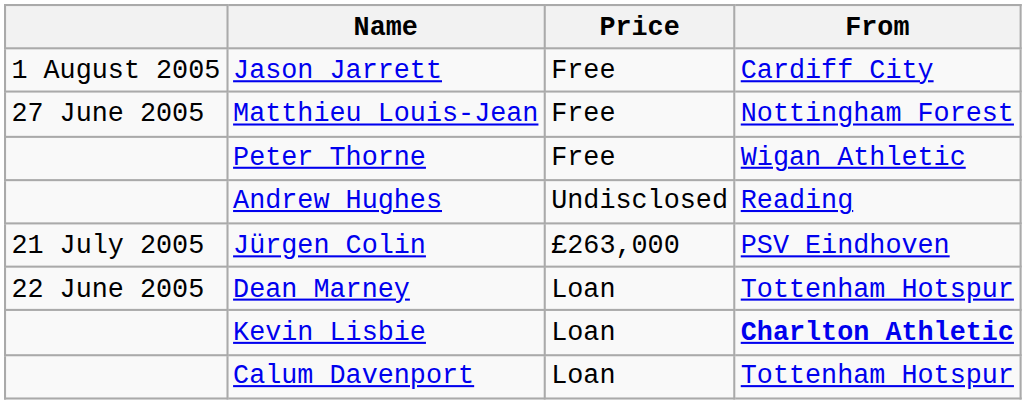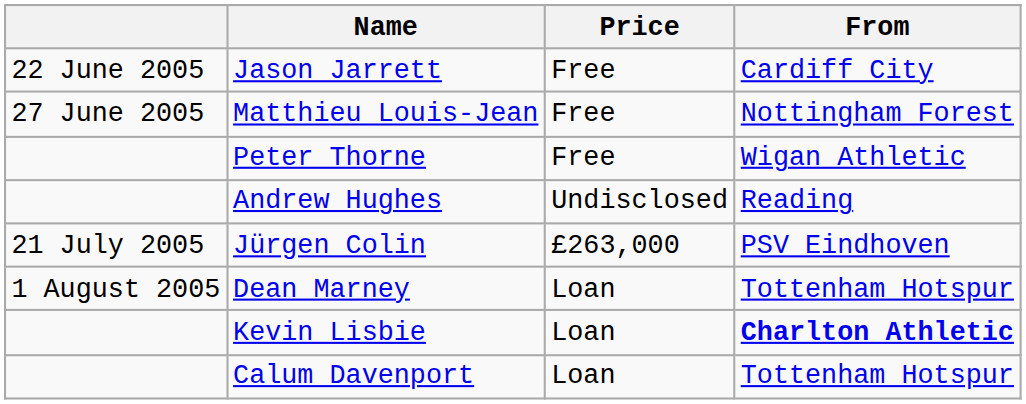 <table class="wikitable">
 <tr>
 <th></th>
 <th>Name</th>
 <th>Price</th>
 <th>From</th>
 </tr>
 <tr>
-<td>1 August 2005</td>
+<td>22 June 2005</td>
 <td> <a href='#'>Jason Jarrett</a></td>
 <td>Free</td>
 <td> <a href='#'>Cardiff City</a></td>
 </tr>
 <tr>
 <td>27 June 2005</td>
 <td> <a href='#'>Matthieu Louis-Jean</a></td>
 <td>Free</td>
 <td> <a href='#'>Nottingham Forest</a></td>
 </tr>
 <tr>
 <td></td>
 <td> <a href='#'>Peter Thorne</a></td>
 <td>Free</td>
 <td> <a href='#'>Wigan Athletic</a></td>
 </tr>
 <tr>
 <td></td>
 <td> <a href='#'>Andrew Hughes</a></td>
 <td>Undisclosed</td>
 <td> <a href='#'>Reading</a></td>
 </tr>
 <tr>
 <td>21 July 2005</td>
 <td> <a href='#'>Jürgen Colin</a></td>
 <td>£263,000</td>
 <td> <a href='#'>PSV Eindhoven</a></td>
 </tr>
 <tr>
-<td>22 June 2005</td>
+<td>1 August 2005</td>
 <td> <a href='#'>Dean Marney</a></td>
 <td>Loan</td>
 <td> <a href='#'>Tottenham Hotspur</a></td>
 </tr>
 <tr>
 <td></td>
 <td> <a href='#'>Kevin Lisbie</a></td>
 <td>Loan</td>
 <td><strong> <a href='#'>Charlton Athletic</a></strong></td>
 </tr>
 <tr>
 <td></td>
 <td> <a href='#'>Calum Davenport</a></td>
 <td>Loan</td>
 <td> <a href='#'>Tottenham Hotspur</a></td>
 </tr>
 </table>
